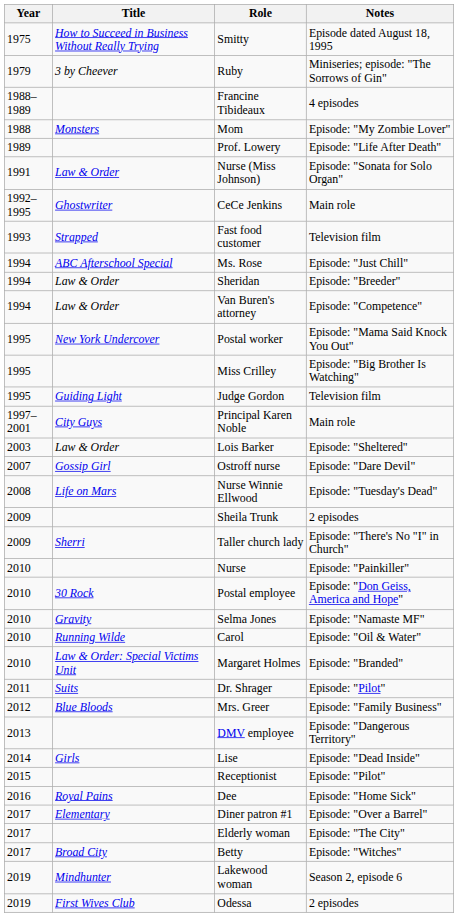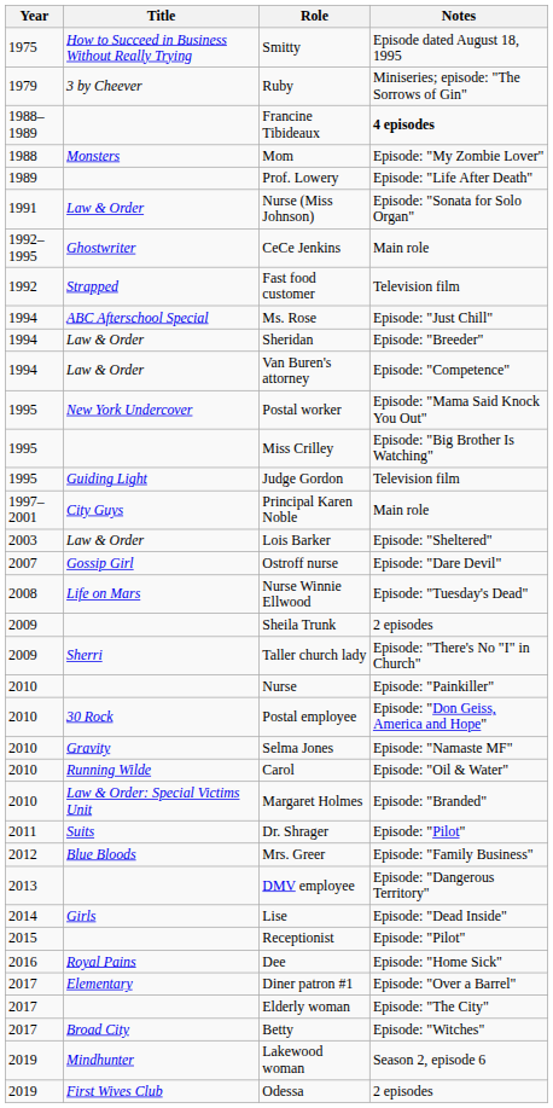 <table class="wikitable plainrowheaders sortable">
 <tr>
 <th>Year</th>
 <th>Title</th>
 <th>Role</th>
 <th class="unsortable">Notes</th>
 </tr>
 <tr>
 <td>1975</td>
 <td><em><a href='#'>How to Succeed in Business Without Really Trying</a></em></td>
 <td>Smitty</td>
 <td>Episode dated August 18, 1995</td>
 </tr>
 <tr>
 <td>1979</td>
 <td><em>3 by Cheever</em></td>
 <td>Ruby</td>
 <td>Miniseries; episode: "The Sorrows of Gin"</td>
 </tr>
 <tr>
 <td>1988–1989</td>
 <td><em></em></td>
 <td>Francine Tibideaux</td>
-<td>4 episodes</td>
+<td><strong>4 episodes</strong></td>
 </tr>
 <tr>
 <td>1988</td>
 <td><em><a href='#'>Monsters</a></em></td>
 <td>Mom</td>
 <td>Episode: "My Zombie Lover"</td>
 </tr>
 <tr>
 <td>1989</td>
 <td><em></em></td>
 <td>Prof. Lowery</td>
 <td>Episode: "Life After Death"</td>
 </tr>
 <tr>
 <td>1991</td>
 <td><em><a href='#'>Law & Order</a></em></td>
 <td>Nurse (Miss Johnson)</td>
 <td>Episode: "Sonata for Solo Organ"</td>
 </tr>
 <tr>
 <td>1992–1995</td>
 <td><em><a href='#'>Ghostwriter</a></em></td>
 <td>CeCe Jenkins</td>
 <td>Main role</td>
 </tr>
 <tr>
-<td>1993</td>
+<td>1992</td>
 <td><em><a href='#'>Strapped</a></em></td>
 <td>Fast food customer</td>
 <td>Television film</td>
 </tr>
 <tr>
 <td>1994</td>
 <td><em><a href='#'>ABC Afterschool Special</a></em></td>
 <td>Ms. Rose</td>
 <td>Episode: "Just Chill"</td>
 </tr>
 <tr>
 <td>1994</td>
 <td><em>Law & Order</em></td>
 <td>Sheridan</td>
 <td>Episode: "Breeder"</td>
 </tr>
 <tr>
 <td>1994</td>
 <td><em>Law & Order</em></td>
 <td>Van Buren's attorney</td>
 <td>Episode: "Competence"</td>
 </tr>
 <tr>
 <td>1995</td>
 <td><em><a href='#'>New York Undercover</a></em></td>
 <td>Postal worker</td>
 <td>Episode: "Mama Said Knock You Out"</td>
 </tr>
 <tr>
 <td>1995</td>
 <td><em></em></td>
 <td>Miss Crilley</td>
 <td>Episode: "Big Brother Is Watching"</td>
 </tr>
 <tr>
 <td>1995</td>
 <td><em><a href='#'>Guiding Light</a></em></td>
 <td>Judge Gordon</td>
 <td>Television film</td>
 </tr>
 <tr>
 <td>1997–2001</td>
 <td><em><a href='#'>City Guys</a></em></td>
 <td>Principal Karen Noble</td>
 <td>Main role</td>
 </tr>
 <tr>
 <td>2003</td>
 <td><em>Law & Order</em></td>
 <td>Lois Barker</td>
 <td>Episode: "Sheltered"</td>
 </tr>
 <tr>
 <td>2007</td>
 <td><em><a href='#'>Gossip Girl</a></em></td>
 <td>Ostroff nurse</td>
 <td>Episode: "Dare Devil"</td>
 </tr>
 <tr>
 <td>2008</td>
 <td><em><a href='#'>Life on Mars</a></em></td>
 <td>Nurse Winnie Ellwood</td>
 <td>Episode: "Tuesday's Dead"</td>
 </tr>
 <tr>
 <td>2009</td>
 <td><em></em></td>
 <td>Sheila Trunk</td>
 <td>2 episodes</td>
 </tr>
 <tr>
 <td>2009</td>
 <td><em><a href='#'>Sherri</a></em></td>
 <td>Taller church lady</td>
 <td>Episode: "There's No "I" in Church"</td>
 </tr>
 <tr>
 <td>2010</td>
 <td><em></em></td>
 <td>Nurse</td>
 <td>Episode: "Painkiller"</td>
 </tr>
 <tr>
 <td>2010</td>
 <td><em><a href='#'>30 Rock</a></em></td>
 <td>Postal employee</td>
 <td>Episode: "<a href='#'>Don Geiss, America and Hope</a>"</td>
 </tr>
 <tr>
 <td>2010</td>
 <td><em><a href='#'>Gravity</a></em></td>
 <td>Selma Jones</td>
 <td>Episode: "Namaste MF"</td>
 </tr>
 <tr>
 <td>2010</td>
 <td><em><a href='#'>Running Wilde</a></em></td>
 <td>Carol</td>
 <td>Episode: "Oil & Water"</td>
 </tr>
 <tr>
 <td>2010</td>
 <td><em><a href='#'>Law & Order: Special Victims Unit</a></em></td>
 <td>Margaret Holmes</td>
 <td>Episode: "Branded"</td>
 </tr>
 <tr>
 <td>2011</td>
 <td><em><a href='#'>Suits</a></em></td>
 <td>Dr. Shrager</td>
 <td>Episode: "<a href='#'>Pilot</a>"</td>
 </tr>
 <tr>
 <td>2012</td>
 <td><em><a href='#'>Blue Bloods</a></em></td>
 <td>Mrs. Greer</td>
 <td>Episode: "Family Business"</td>
 </tr>
 <tr>
 <td>2013</td>
 <td><em></em></td>
 <td><a href='#'>DMV</a> employee</td>
 <td>Episode: "Dangerous Territory"</td>
 </tr>
 <tr>
 <td>2014</td>
 <td><em><a href='#'>Girls</a></em></td>
 <td>Lise</td>
 <td>Episode: "Dead Inside"</td>
 </tr>
 <tr>
 <td>2015</td>
 <td><em></em></td>
 <td>Receptionist</td>
 <td>Episode: "Pilot"</td>
 </tr>
 <tr>
 <td>2016</td>
 <td><em><a href='#'>Royal Pains</a></em></td>
 <td>Dee</td>
 <td>Episode: "Home Sick"</td>
 </tr>
 <tr>
 <td>2017</td>
 <td><em><a href='#'>Elementary</a></em></td>
 <td>Diner patron #1</td>
 <td>Episode: "Over a Barrel"</td>
 </tr>
 <tr>
 <td>2017</td>
 <td><em></em></td>
 <td>Elderly woman</td>
 <td>Episode: "The City"</td>
 </tr>
 <tr>
 <td>2017</td>
 <td><em><a href='#'>Broad City</a></em></td>
 <td>Betty</td>
 <td>Episode: "Witches"</td>
 </tr>
 <tr>
 <td>2019</td>
 <td><em><a href='#'>Mindhunter</a></em></td>
 <td>Lakewood woman</td>
 <td>Season 2, episode 6</td>
 </tr>
 <tr>
 <td>2019</td>
 <td><em><a href='#'>First Wives Club</a></em></td>
 <td>Odessa</td>
 <td>2 episodes</td>
 </tr>
 </table>
